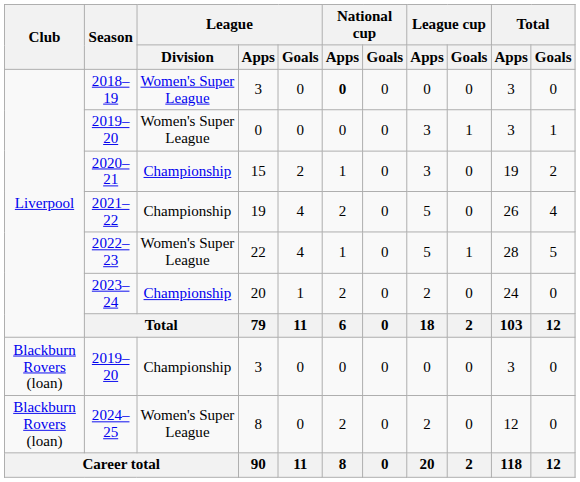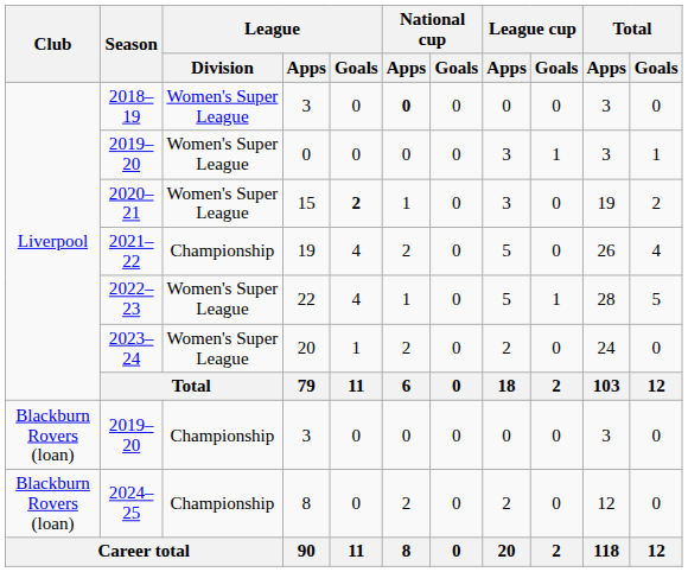 <table class="wikitable" style="text-align:center">
 <tr>
 <th rowspan="2">Club</th>
 <th rowspan="2">Season</th>
 <th colspan="3">League</th>
 <th colspan="2">National cup</th>
 <th colspan="2">League cup</th>
 <th colspan="2">Total</th>
 </tr>
 <tr>
 <th>Division</th>
 <th>Apps</th>
 <th>Goals</th>
 <th>Apps</th>
 <th>Goals</th>
 <th>Apps</th>
 <th>Goals</th>
 <th>Apps</th>
 <th>Goals</th>
 </tr>
 <tr>
 <td rowspan="7"><a href='#'>Liverpool</a></td>
 <td><a href='#'>2018–19</a></td>
 <td><a href='#'>Women's Super League</a></td>
 <td>3</td>
 <td>0</td>
 <td><strong>0</strong></td>
 <td>0</td>
 <td>0</td>
 <td>0</td>
 <td>3</td>
 <td>0</td>
 </tr>
 <tr>
 <td><a href='#'>2019–20</a></td>
 <td>Women's Super League</td>
 <td>0</td>
 <td>0</td>
 <td>0</td>
 <td>0</td>
 <td>3</td>
 <td>1</td>
 <td>3</td>
 <td>1</td>
 </tr>
 <tr>
 <td><a href='#'>2020–21</a></td>
-<td><a href='#'>Championship</a></td>
+<td>Women's Super League</td>
 <td>15</td>
-<td>2</td>
+<td><strong>2</strong></td>
 <td>1</td>
 <td>0</td>
 <td>3</td>
 <td>0</td>
 <td>19</td>
 <td>2</td>
 </tr>
 <tr>
 <td><a href='#'>2021–22</a></td>
 <td>Championship</td>
 <td>19</td>
 <td>4</td>
 <td>2</td>
 <td>0</td>
 <td>5</td>
 <td>0</td>
 <td>26</td>
 <td>4</td>
 </tr>
 <tr>
 <td><a href='#'>2022–23</a></td>
 <td>Women's Super League</td>
 <td>22</td>
 <td>4</td>
 <td>1</td>
 <td>0</td>
 <td>5</td>
 <td>1</td>
 <td>28</td>
 <td>5</td>
 </tr>
 <tr>
 <td><a href='#'>2023–24</a></td>
-<td><a href='#'>Championship</a></td>
+<td>Women's Super League</td>
 <td>20</td>
 <td>1</td>
 <td>2</td>
 <td>0</td>
 <td>2</td>
 <td>0</td>
 <td>24</td>
 <td>0</td>
 </tr>
 <tr>
 <th colspan="2">Total</th>
 <th>79</th>
 <th>11</th>
 <th>6</th>
 <th>0</th>
 <th>18</th>
 <th>2</th>
 <th>103</th>
 <th>12</th>
 </tr>
 <tr>
 <td><a href='#'>Blackburn Rovers</a> (loan)</td>
 <td><a href='#'>2019–20</a></td>
 <td>Championship</td>
 <td>3</td>
 <td>0</td>
 <td>0</td>
 <td>0</td>
 <td>0</td>
 <td>0</td>
 <td>3</td>
 <td>0</td>
 </tr>
 <tr>
 <td><a href='#'>Blackburn Rovers</a> (loan)</td>
 <td><a href='#'>2024–25</a></td>
-<td>Women's Super League</td>
+<td>Championship</td>
 <td>8</td>
 <td>0</td>
 <td>2</td>
 <td>0</td>
 <td>2</td>
 <td>0</td>
 <td>12</td>
 <td>0</td>
 </tr>
 <tr>
 <th colspan="3">Career total</th>
 <th>90</th>
 <th>11</th>
 <th>8</th>
 <th>0</th>
 <th>20</th>
 <th>2</th>
 <th>118</th>
 <th>12</th>
 </tr>
 </table>
